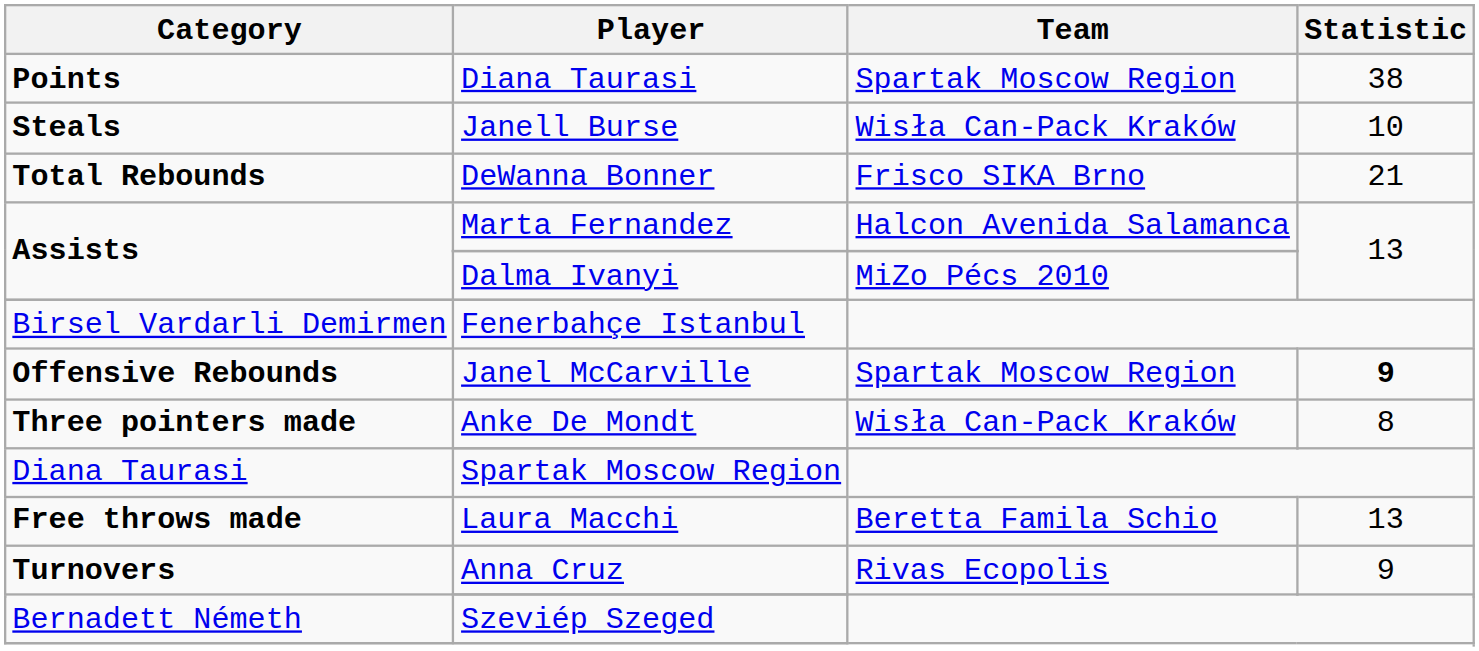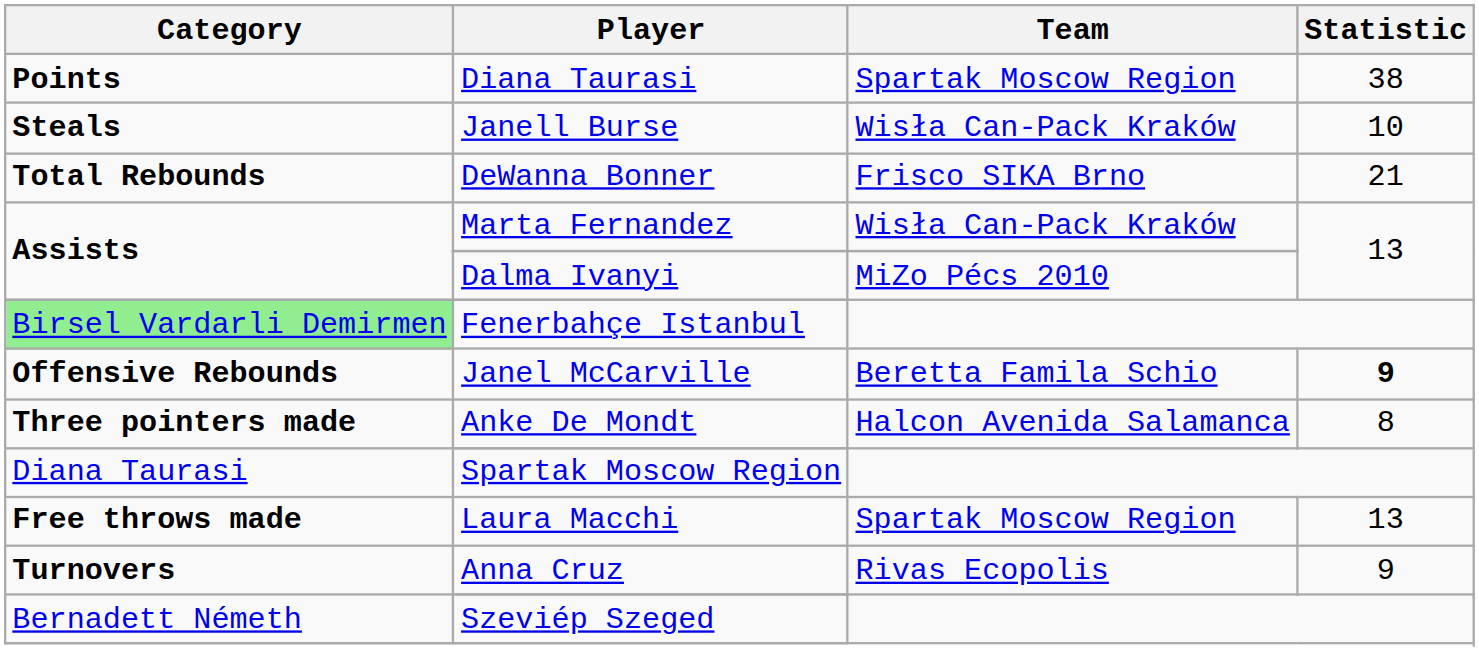 <table class="wikitable" style="text-align: center;">
 <tr>
 <th>Category</th>
 <th>Player</th>
 <th>Team</th>
 <th>Statistic</th>
 </tr>
 <tr>
 <td align="left"><strong>Points</strong></td>
 <td align="left"> <a href='#'>Diana Taurasi</a></td>
 <td align="left"> <a href='#'>Spartak Moscow Region</a></td>
 <td>38</td>
 </tr>
 <tr>
 <td align="left"><strong>Steals</strong></td>
 <td align="left"> <a href='#'>Janell Burse</a></td>
 <td align="left"> <a href='#'>Wisła Can-Pack Kraków</a></td>
 <td>10</td>
 </tr>
 <tr>
 <td align="left"><strong>Total Rebounds</strong></td>
 <td align="left"> <a href='#'>DeWanna Bonner</a></td>
 <td align="left"> <a href='#'>Frisco SIKA Brno</a></td>
 <td>21</td>
 </tr>
 <tr>
 <td rowspan="3" align="left"><strong>Assists</strong></td>
 <td align="left"> <a href='#'>Marta Fernandez</a></td>
-<td align="left"> <a href='#'>Halcon Avenida Salamanca</a></td>
+<td align="left"> <a href='#'>Wisła Can-Pack Kraków</a></td>
 <td rowspan="3">13</td>
 </tr>
 <tr>
 </tr>
 <tr>
 <td align="left"> <a href='#'>Dalma Ivanyi</a></td>
 <td align="left"> <a href='#'>MiZo Pécs 2010</a></td>
 </tr>
 <tr>
 </tr>
 <tr>
-<td> <a href='#'>Birsel Vardarli Demirmen</a></td>
+<td style="background: lightgreen;"> <a href='#'>Birsel Vardarli Demirmen</a></td>
 <td align="left"> <a href='#'>Fenerbahçe Istanbul</a></td>
 </tr>
 <tr>
 <td align="left"><strong>Offensive Rebounds</strong></td>
 <td align="left"> <a href='#'>Janel McCarville</a></td>
-<td align="left"> <a href='#'>Spartak Moscow Region</a></td>
+<td align="left"> <a href='#'>Beretta Famila Schio</a></td>
 <td><strong>9</strong></td>
 </tr>
 <tr>
 <td rowspan="2" align="left"><strong>Three pointers made</strong></td>
 <td align="left"> <a href='#'>Anke De Mondt</a></td>
-<td align="left"> <a href='#'>Wisła Can-Pack Kraków</a></td>
+<td align="left"> <a href='#'>Halcon Avenida Salamanca</a></td>
 <td rowspan="2">8</td>
 </tr>
 <tr>
 </tr>
 <tr>
 <td align="left"> <a href='#'>Diana Taurasi</a></td>
 <td align="left"> <a href='#'>Spartak Moscow Region</a></td>
 </tr>
 <tr>
 <td align="left"><strong>Free throws made</strong></td>
 <td align="left"> <a href='#'>Laura Macchi</a></td>
-<td align="left"> <a href='#'>Beretta Famila Schio</a></td>
+<td align="left"> <a href='#'>Spartak Moscow Region</a></td>
 <td>13</td>
 </tr>
 <tr>
 <td rowspan="2" align="left"><strong>Turnovers</strong></td>
 <td align="left"> <a href='#'>Anna Cruz</a></td>
 <td align="left"> <a href='#'>Rivas Ecopolis</a></td>
 <td rowspan="2">9</td>
 </tr>
 <tr>
 </tr>
 <tr>
 <td align="left"> <a href='#'>Bernadett Németh</a></td>
 <td align="left"> <a href='#'>Szeviép Szeged</a></td>
 </tr>
 <tr>
 </tr>
 </table>
